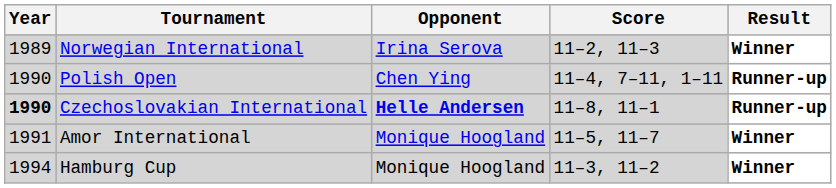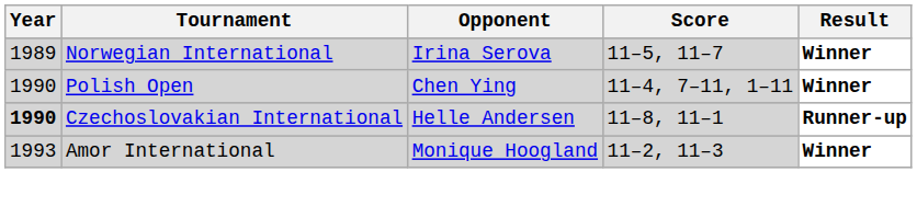 <table class="sortable wikitable" style="font-size: 90%;">
 <tr>
 <th>Year</th>
 <th>Tournament</th>
 <th>Opponent</th>
 <th>Score</th>
 <th>Result</th>
 </tr>
 <tr style="background:#D5D5D5">
 <td align="center">1989</td>
 <td align="left"><a href='#'>Norwegian International</a></td>
 <td align="left"> <a href='#'>Irina Serova</a></td>
-<td align="left">11–2, 11–3</td>
+<td align="left">11–5, 11–7</td>
 <td style="text-align:left; background:white"> <strong>Winner</strong></td>
 </tr>
 <tr style="background:#D5D5D5">
 <td align="center">1990</td>
 <td align="left"><a href='#'>Polish Open</a></td>
 <td align="left"> <a href='#'>Chen Ying</a></td>
 <td align="left">11–4, 7–11, 1–11</td>
-<td style="text-align:left; background:white"> <strong>Runner-up</strong></td>
+<td style="text-align:left; background:white"> <strong>Winner</strong></td>
 </tr>
 <tr style="background:#D5D5D5">
 <td align="center"><strong>1990</strong></td>
 <td align="left"><a href='#'>Czechoslovakian International</a></td>
-<td align="left"><strong> <a href='#'>Helle Andersen</a></strong></td>
+<td align="left"> <a href='#'>Helle Andersen</a></td>
 <td align="left">11–8, 11–1</td>
 <td style="text-align:left; background:white"> <strong>Runner-up</strong></td>
 </tr>
 <tr style="background:#D5D5D5">
-<td align="center">1991</td>
+<td align="center">1993</td>
 <td align="left">Amor International</td>
 <td align="left"> <a href='#'>Monique Hoogland</a></td>
-<td align="left">11–5, 11–7</td>
-<td style="text-align:left; background:white"> <strong>Winner</strong></td>
-</tr>
-<tr style="background:#D5D5D5">
-<td align="center">1994</td>
-<td align="left">Hamburg Cup</td>
-<td align="left"> Monique Hoogland</td>
-<td align="left">11–3, 11–2</td>
+<td align="left">11–2, 11–3</td>
 <td style="text-align:left; background:white"> <strong>Winner</strong></td>
 </tr>
 </table>
